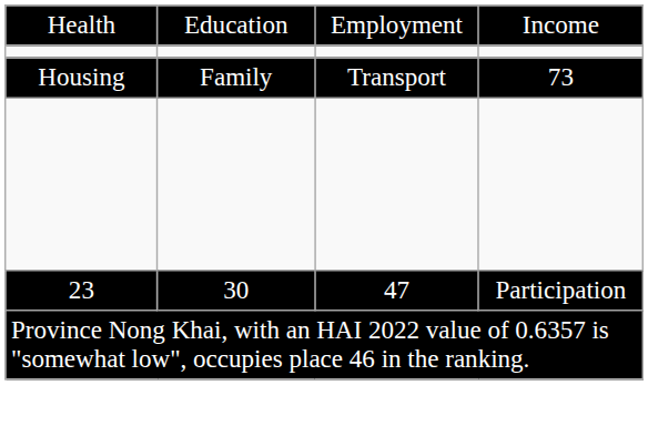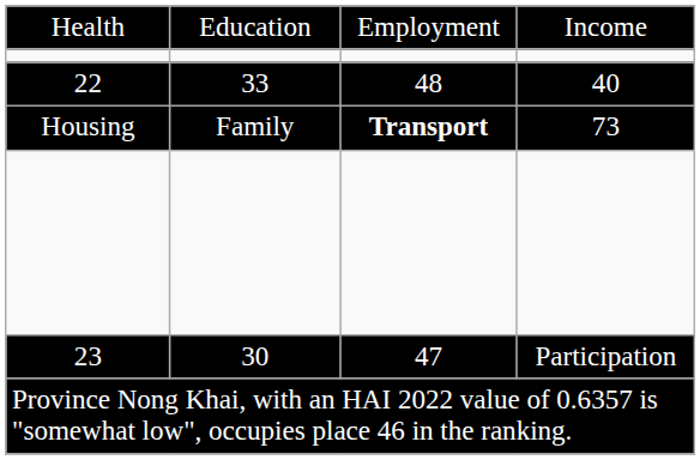 <table class="wikitable floatright" style="width:400px;">
 <tr>
 <td style="text-align:center; width:100px; background:black; color:white;">Health</td>
 <td style="text-align:center; width:100px; background:black; color:white;">Education</td>
 <td style="text-align:center; width:100px; background:black; color:white;">Employment</td>
 <td style="text-align:center; width:100px; background:black; color:white;">Income</td>
 </tr>
 <tr>
 <td></td>
 <td></td>
 <td></td>
 <td></td>
 </tr>
 <tr>
+<td style="text-align:center; background:black; color:white;">22</td>
+<td style="text-align:center; background:black; color:white;">33</td>
+<td style="text-align:center; background:black; color:white;">48</td>
+<td style="text-align:center; background:black; color:white;">40</td>
+</tr>
+<tr>
 <td style="text-align:center; background:black; color:white;">Housing</td>
 <td style="text-align:center; background:black; color:white;">Family</td>
-<td style="text-align:center; background:black; color:white;">Transport</td>
+<td style="text-align:center; background:black; color:white;"><strong>Transport</strong></td>
 <td style="text-align:center; background:black; color:white;">73</td>
 </tr>
 <tr>
 <td style="height:100px;"></td>
 <td></td>
 <td></td>
 <td></td>
 </tr>
 <tr>
 <td style="text-align:center; background:black; color:white;">23</td>
 <td style="text-align:center; background:black; color:white;">30</td>
 <td style="text-align:center; background:black; color:white;">47</td>
 <td style="text-align:center; background:black; color:white;">Participation</td>
 </tr>
 <tr>
 <td colspan="4"; style="background:black; color:white;">Province Nong Khai, with an HAI 2022 value of 0.6357 is "somewhat low", occupies place 46 in the ranking.</td>
 </tr>
 </table>
